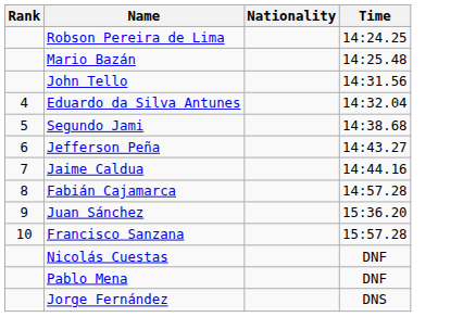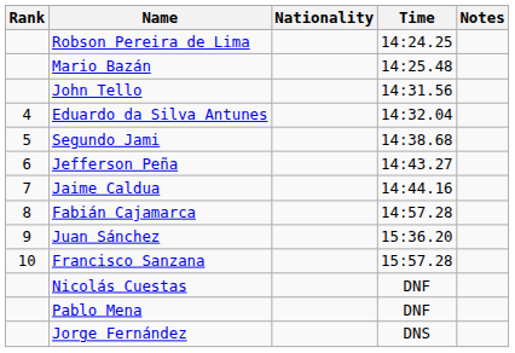 <table class="wikitable sortable" style="text-align:center">
 <tr>
 <th>Rank</th>
 <th>Name</th>
 <th>Nationality</th>
 <th>Time</th>
+<th>Notes</th>
 </tr>
 <tr>
 <td align=center></td>
 <td align=left><a href='#'>Robson Pereira de Lima</a></td>
 <td align=left></td>
 <td>14:24.25</td>
+<td></td>
 </tr>
 <tr>
 <td align=center></td>
 <td align=left><a href='#'>Mario Bazán</a></td>
 <td align=left></td>
 <td>14:25.48</td>
+<td></td>
 </tr>
 <tr>
 <td align=center></td>
 <td align=left><a href='#'>John Tello</a></td>
 <td align=left></td>
 <td>14:31.56</td>
+<td></td>
 </tr>
 <tr>
 <td align=center>4</td>
 <td align=left><a href='#'>Eduardo da Silva Antunes</a></td>
 <td align=left></td>
 <td>14:32.04</td>
+<td></td>
 </tr>
 <tr>
 <td align=center>5</td>
 <td align=left><a href='#'>Segundo Jami</a></td>
 <td align=left></td>
 <td>14:38.68</td>
+<td></td>
 </tr>
 <tr>
 <td align=center>6</td>
 <td align=left><a href='#'>Jefferson Peña</a></td>
 <td align=left></td>
 <td>14:43.27</td>
+<td></td>
 </tr>
 <tr>
 <td align=center>7</td>
 <td align=left><a href='#'>Jaime Caldua</a></td>
 <td align=left></td>
 <td>14:44.16</td>
+<td></td>
 </tr>
 <tr>
 <td align=center>8</td>
 <td align=left><a href='#'>Fabián Cajamarca</a></td>
 <td align=left></td>
 <td>14:57.28</td>
+<td></td>
 </tr>
 <tr>
 <td align=center>9</td>
 <td align=left><a href='#'>Juan Sánchez</a></td>
 <td align=left></td>
 <td>15:36.20</td>
+<td></td>
 </tr>
 <tr>
 <td align=center>10</td>
 <td align=left><a href='#'>Francisco Sanzana</a></td>
 <td align=left></td>
 <td>15:57.28</td>
+<td></td>
 </tr>
 <tr>
 <td align=center></td>
 <td align=left><a href='#'>Nicolás Cuestas</a></td>
 <td align=left></td>
 <td>DNF</td>
+<td></td>
 </tr>
 <tr>
 <td align=center></td>
 <td align=left><a href='#'>Pablo Mena</a></td>
 <td align=left></td>
 <td>DNF</td>
+<td></td>
 </tr>
 <tr>
 <td align=center></td>
 <td align=left><a href='#'>Jorge Fernández</a></td>
 <td align=left></td>
 <td>DNS</td>
+<td></td>
 </tr>
 </table>
